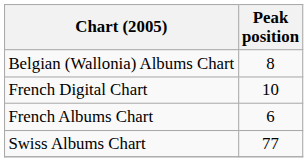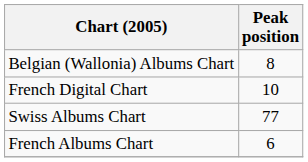 <table class="wikitable">
 <tr>
 <th>Chart (2005)</th>
 <th>Peak<br>position</th>
 </tr>
 <tr>
 <td>Belgian (Wallonia) Albums Chart</td>
 <td align="center">8</td>
 </tr>
 <tr>
 <td>French Digital Chart</td>
 <td align="center">10</td>
 </tr>
 <tr>
+<td>Swiss Albums Chart</td>
+<td align="center">77</td>
+</tr>
+<tr>
 <td>French Albums Chart</td>
 <td align="center">6</td>
 </tr>
 <tr>
-<td>Swiss Albums Chart</td>
-<td align="center">77</td>
-</tr>
-<tr>
 </tr>
 </table>
